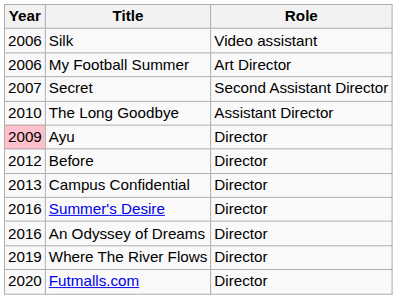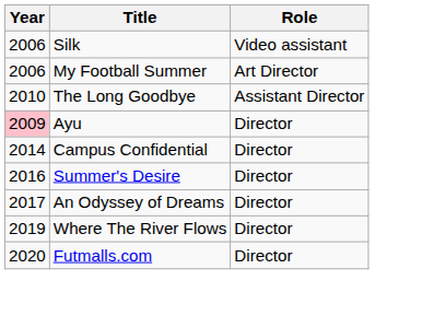 <table class="wikitable">
 <tr>
 <th>Year</th>
 <th>Title</th>
 <th>Role</th>
 </tr>
 <tr>
 <td>2006</td>
 <td>Silk</td>
 <td>Video assistant</td>
 </tr>
 <tr>
 <td>2006</td>
 <td>My Football Summer</td>
 <td>Art Director</td>
 </tr>
 <tr>
-<td>2007</td>
-<td>Secret</td>
-<td>Second Assistant Director</td>
-</tr>
-<tr>
 <td>2010</td>
 <td>The Long Goodbye</td>
 <td>Assistant Director</td>
 </tr>
 <tr>
 <td style="background: pink;">2009</td>
 <td>Ayu</td>
 <td>Director</td>
 </tr>
 <tr>
-<td>2012</td>
-<td>Before</td>
-<td>Director</td>
-</tr>
-<tr>
-<td>2013</td>
+<td>2014</td>
 <td>Campus Confidential</td>
 <td>Director</td>
 </tr>
 <tr>
 <td>2016</td>
 <td><a href='#'>Summer's Desire</a></td>
 <td>Director</td>
 </tr>
 <tr>
-<td>2016</td>
+<td>2017</td>
 <td>An Odyssey of Dreams</td>
 <td>Director</td>
 </tr>
 <tr>
 <td>2019</td>
 <td>Where The River Flows</td>
 <td>Director</td>
 </tr>
 <tr>
 <td>2020</td>
 <td><a href='#'>Futmalls.com</a></td>
 <td>Director</td>
 </tr>
 </table>
